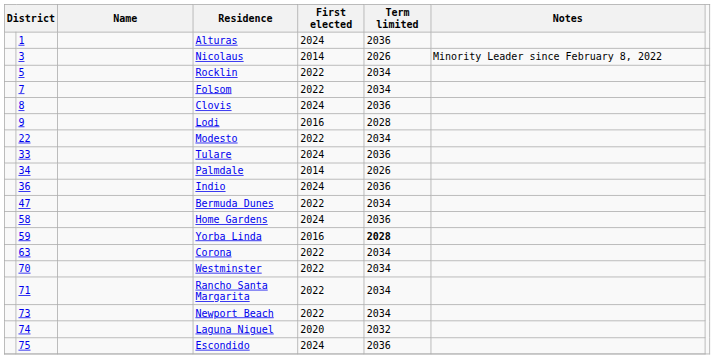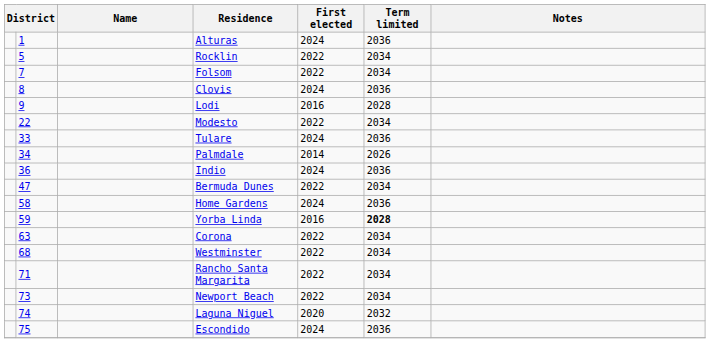 <table class="wikitable sortable">
 <tr>
 <th scope="col" width="30" colspan="2">District</th>
 <th scope="col" width="170">Name</th>
 <th scope="col" width="130">Residence</th>
 <th scope="col" width="80">First elected</th>
 <th scope="col" width="80">Term limited</th>
 <th scope="col" width="350">Notes</th>
 </tr>
 <tr>
 <td></td>
 <td><a href='#'>1</a></td>
 <td></td>
 <td><a href='#'>Alturas</a></td>
 <td>2024</td>
 <td>2036</td>
-<td></td>
-</tr>
-<tr>
-<td></td>
-<td><a href='#'>3</a></td>
-<td></td>
-<td><a href='#'>Nicolaus</a></td>
-<td>2014</td>
-<td>2026</td>
-<td>Minority Leader since February 8, 2022</td>
 <td></td>
 </tr>
 <tr>
 <td></td>
 <td><a href='#'>5</a></td>
 <td></td>
 <td><a href='#'>Rocklin</a></td>
 <td>2022</td>
 <td>2034</td>
 <td></td>
 </tr>
 <tr>
 <td></td>
 <td><a href='#'>7</a></td>
 <td></td>
 <td><a href='#'>Folsom</a></td>
 <td>2022</td>
 <td>2034</td>
 <td></td>
 </tr>
 <tr>
 <td></td>
 <td><a href='#'>8</a></td>
 <td></td>
 <td><a href='#'>Clovis</a></td>
 <td>2024</td>
 <td>2036</td>
 <td></td>
 </tr>
 <tr>
 <td></td>
 <td><a href='#'>9</a></td>
 <td></td>
 <td><a href='#'>Lodi</a></td>
 <td>2016</td>
 <td>2028</td>
 <td></td>
 </tr>
 <tr>
 <td></td>
 <td><a href='#'>22</a></td>
 <td></td>
 <td><a href='#'>Modesto</a></td>
 <td>2022</td>
 <td>2034</td>
 <td></td>
 </tr>
 <tr>
 <td></td>
 <td><a href='#'>33</a></td>
 <td></td>
 <td><a href='#'>Tulare</a></td>
 <td>2024</td>
 <td>2036</td>
 <td></td>
 </tr>
 <tr>
 <td></td>
 <td><a href='#'>34</a></td>
 <td></td>
 <td><a href='#'>Palmdale</a></td>
 <td>2014</td>
 <td>2026</td>
 <td></td>
 </tr>
 <tr>
 <td></td>
 <td><a href='#'>36</a></td>
 <td></td>
 <td><a href='#'>Indio</a></td>
 <td>2024</td>
 <td>2036</td>
 <td></td>
 </tr>
 <tr>
 <td></td>
 <td><a href='#'>47</a></td>
 <td></td>
 <td><a href='#'>Bermuda Dunes</a></td>
 <td>2022</td>
 <td>2034</td>
 <td></td>
 </tr>
 <tr>
 <td></td>
 <td><a href='#'>58</a></td>
 <td></td>
 <td><a href='#'>Home Gardens</a></td>
 <td>2024</td>
 <td>2036</td>
 <td></td>
 </tr>
 <tr>
 <td></td>
 <td><a href='#'>59</a></td>
 <td></td>
 <td><a href='#'>Yorba Linda</a></td>
 <td>2016</td>
 <td><strong>2028</strong></td>
 <td></td>
 </tr>
 <tr>
 <td></td>
 <td><a href='#'>63</a></td>
 <td></td>
 <td><a href='#'>Corona</a></td>
 <td>2022</td>
 <td>2034</td>
 <td></td>
 </tr>
 <tr>
 <td></td>
-<td><a href='#'>70</a></td>
+<td><a href='#'>68</a></td>
 <td></td>
 <td><a href='#'>Westminster</a></td>
 <td>2022</td>
 <td>2034</td>
 <td></td>
 </tr>
 <tr>
 <td></td>
 <td><a href='#'>71</a></td>
 <td></td>
 <td><a href='#'>Rancho Santa Margarita</a></td>
 <td>2022</td>
 <td>2034</td>
 <td></td>
 </tr>
 <tr>
 <td></td>
 <td><a href='#'>73</a></td>
 <td></td>
 <td><a href='#'>Newport Beach</a></td>
 <td>2022</td>
 <td>2034</td>
 <td></td>
 </tr>
 <tr>
 <td></td>
 <td><a href='#'>74</a></td>
 <td></td>
 <td><a href='#'>Laguna Niguel</a></td>
 <td>2020</td>
 <td>2032</td>
 <td></td>
 </tr>
 <tr>
 <td></td>
 <td><a href='#'>75</a></td>
 <td></td>
 <td><a href='#'>Escondido</a></td>
 <td>2024</td>
 <td>2036</td>
 <td></td>
 </tr>
 <tr>
 </tr>
 </table>
